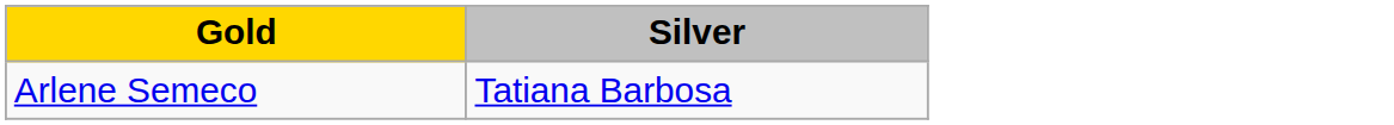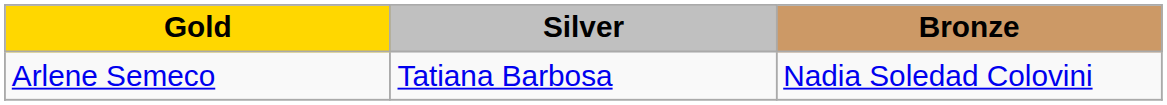 <table class="wikitable" style="text-align:left">
 <tr align="center">
 <td width=200 bgcolor=gold><strong>Gold</strong></td>
 <td width=200 bgcolor=silver><strong>Silver</strong></td>
+<td width=200 bgcolor=CC9966><strong>Bronze</strong></td>
 </tr>
 <tr>
 <td><a href='#'>Arlene Semeco</a><br><em></em></td>
 <td><a href='#'>Tatiana Barbosa</a><br><em></em></td>
+<td><a href='#'>Nadia Soledad Colovini</a><br><em></em></td>
 </tr>
 </table>
